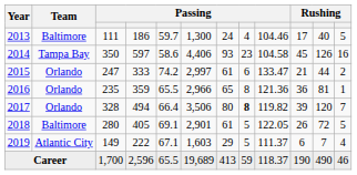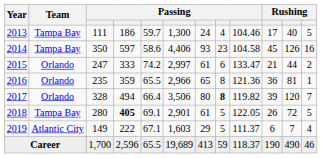 <table class="wikitable sortable" style="text-align:center">
 <tr>
 <th rowspan=2>Year</th>
 <th rowspan=2>Team</th>
 <th colspan=7>Passing</th>
 <th colspan=3>Rushing</th>
 </tr>
 <tr>
 <th></th>
 <th></th>
 <th></th>
 <th></th>
 <th></th>
 <th></th>
 <th></th>
 <th></th>
 <th></th>
 <th></th>
 </tr>
 <tr>
 <td><a href='#'>2013</a></td>
-<td><a href='#'>Baltimore</a></td>
+<td><a href='#'>Tampa Bay</a></td>
 <td>111</td>
 <td>186</td>
 <td>59.7</td>
 <td>1,300</td>
 <td>24</td>
 <td>4</td>
 <td>104.46</td>
 <td>17</td>
 <td>40</td>
 <td>5</td>
 </tr>
 <tr>
 <td><a href='#'>2014</a></td>
 <td><a href='#'>Tampa Bay</a></td>
 <td>350</td>
 <td>597</td>
 <td>58.6</td>
 <td>4,406</td>
 <td>93</td>
 <td>23</td>
 <td>104.58</td>
 <td>45</td>
 <td>126</td>
 <td>16</td>
 </tr>
 <tr>
 <td><a href='#'>2015</a></td>
 <td><a href='#'>Orlando</a></td>
 <td>247</td>
 <td>333</td>
 <td>74.2</td>
 <td>2,997</td>
 <td>61</td>
 <td>6</td>
 <td>133.47</td>
 <td>21</td>
 <td>44</td>
 <td>2</td>
 </tr>
 <tr>
 <td><a href='#'>2016</a></td>
 <td><a href='#'>Orlando</a></td>
 <td>235</td>
 <td>359</td>
 <td>65.5</td>
 <td>2,966</td>
 <td>65</td>
 <td>8</td>
 <td>121.36</td>
 <td>36</td>
 <td>81</td>
 <td>1</td>
 </tr>
 <tr>
 <td><a href='#'>2017</a></td>
 <td><a href='#'>Orlando</a></td>
 <td>328</td>
 <td>494</td>
 <td>66.4</td>
 <td>3,506</td>
 <td>80</td>
 <td><strong>8</strong></td>
 <td>119.82</td>
 <td>39</td>
 <td>120</td>
 <td>7</td>
 </tr>
 <tr>
 <td><a href='#'>2018</a></td>
-<td><a href='#'>Baltimore</a></td>
+<td><a href='#'>Tampa Bay</a></td>
 <td>280</td>
-<td>405</td>
+<td><strong>405</strong></td>
 <td>69.1</td>
 <td>2,901</td>
 <td>61</td>
 <td>5</td>
 <td>122.05</td>
 <td>26</td>
 <td>72</td>
 <td>5</td>
 </tr>
 <tr>
 <td><a href='#'>2019</a></td>
 <td><a href='#'>Atlantic City</a></td>
 <td>149</td>
 <td>222</td>
 <td>67.1</td>
 <td>1,603</td>
 <td>29</td>
 <td>5</td>
 <td>111.37</td>
 <td>6</td>
 <td>7</td>
 <td>4</td>
 </tr>
 <tr class="sortbottom" style="background:#eee;">
 <td colspan=2><strong>Career</strong></td>
 <td>1,700</td>
 <td>2,596</td>
 <td>65.5</td>
 <td>19,689</td>
 <td>413</td>
 <td>59</td>
 <td>118.37</td>
 <td>190</td>
 <td>490</td>
 <td>46</td>
 </tr>
 </table>
